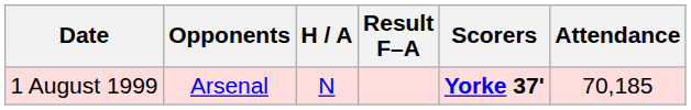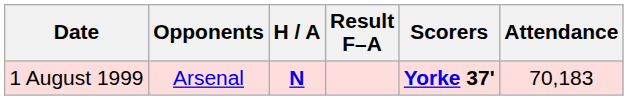 <table class="wikitable" style="text-align:center">
 <tr>
 <th>Date</th>
 <th>Opponents</th>
 <th>H / A</th>
 <th>Result<br>F–A</th>
 <th>Scorers</th>
 <th>Attendance</th>
 </tr>
 <tr bgcolor="#ffdddd">
 <td>1 August 1999</td>
 <td><a href='#'>Arsenal</a></td>
-<td><a href='#'>N</a></td>
+<td><strong><a href='#'>N</a></strong></td>
 <td></td>
 <td><strong><a href='#'>Yorke</a> 37'</strong></td>
-<td>70,185</td>
+<td>70,183</td>
 </tr>
 </table>
